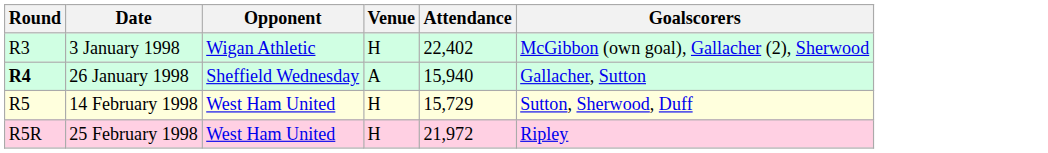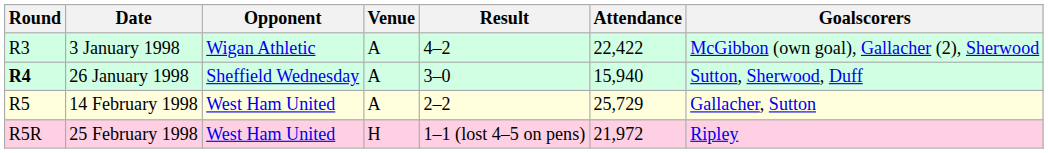 <table class="wikitable">
 <tr>
 <th>Round</th>
 <th>Date</th>
 <th>Opponent</th>
 <th>Venue</th>
+<th>Result</th>
 <th>Attendance</th>
 <th>Goalscorers</th>
 </tr>
 <tr style="background-color: #d0ffe3;">
 <td>R3</td>
 <td>3 January 1998</td>
 <td><a href='#'>Wigan Athletic</a></td>
-<td>H</td>
-<td>22,402</td>
+<td>A</td>
+<td>4–2</td>
+<td>22,422</td>
 <td><a href='#'>McGibbon</a> (own goal), <a href='#'>Gallacher</a> (2), <a href='#'>Sherwood</a></td>
 </tr>
 <tr style="background-color: #d0ffe3;">
 <td><strong>R4</strong></td>
 <td>26 January 1998</td>
 <td><a href='#'>Sheffield Wednesday</a></td>
 <td>A</td>
+<td>3–0</td>
 <td>15,940</td>
-<td><a href='#'>Gallacher</a>, <a href='#'>Sutton</a></td>
+<td><a href='#'>Sutton</a>, <a href='#'>Sherwood</a>, <a href='#'>Duff</a></td>
 </tr>
 <tr style="background-color: #ffffdd;">
 <td>R5</td>
 <td>14 February 1998</td>
 <td><a href='#'>West Ham United</a></td>
-<td>H</td>
-<td>15,729</td>
-<td><a href='#'>Sutton</a>, <a href='#'>Sherwood</a>, <a href='#'>Duff</a></td>
+<td>A</td>
+<td>2–2</td>
+<td>25,729</td>
+<td><a href='#'>Gallacher</a>, <a href='#'>Sutton</a></td>
 </tr>
 <tr style="background-color: #ffd0e3;">
 <td>R5R</td>
 <td>25 February 1998</td>
 <td><a href='#'>West Ham United</a></td>
 <td>H</td>
+<td>1–1 (lost 4–5 on pens)</td>
 <td>21,972</td>
 <td><a href='#'>Ripley</a></td>
 </tr>
 </table>
